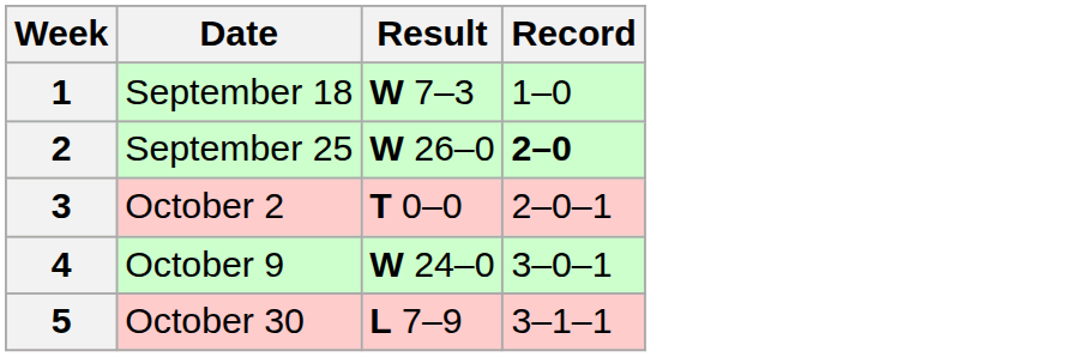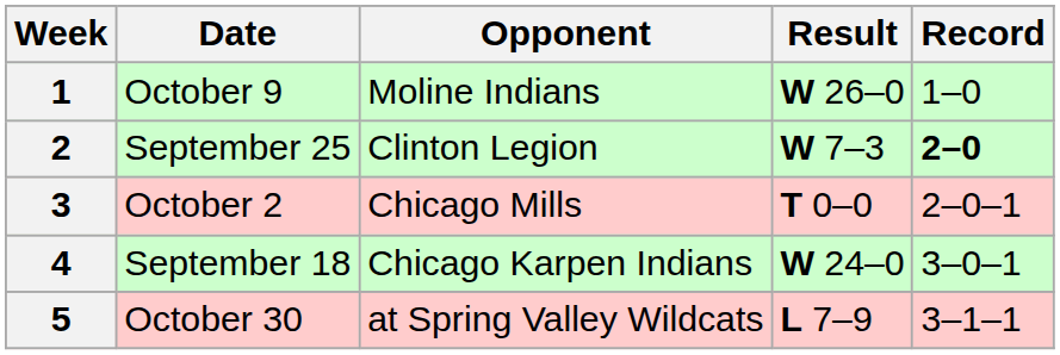 <table class="wikitable">
 <tr>
 <th>Week</th>
 <th>Date</th>
+<th>Opponent</th>
 <th>Result</th>
 <th>Record</th>
 </tr>
 <tr style="background:#cfc">
 <th>1</th>
-<td>September 18</td>
-<td><strong>W</strong> 7–3</td>
+<td>October 9</td>
+<td>Moline Indians</td>
+<td><strong>W</strong> 26–0</td>
 <td>1–0</td>
 </tr>
 <tr style="background:#cfc">
 <th>2</th>
 <td>September 25</td>
-<td><strong>W</strong> 26–0</td>
+<td>Clinton Legion</td>
+<td><strong>W</strong> 7–3</td>
 <td><strong>2–0</strong></td>
 </tr>
 <tr style="background:#fcc">
 <th>3</th>
 <td>October 2</td>
+<td>Chicago Mills</td>
 <td><strong>T</strong> 0–0</td>
 <td>2–0–1</td>
 </tr>
 <tr style="background:#cfc">
 <th>4</th>
-<td>October 9</td>
+<td>September 18</td>
+<td>Chicago Karpen Indians</td>
 <td><strong>W</strong> 24–0</td>
 <td>3–0–1</td>
 </tr>
 <tr style="background:#fcc">
 <th>5</th>
 <td>October 30</td>
+<td>at Spring Valley Wildcats</td>
 <td><strong>L</strong> 7–9</td>
 <td>3–1–1</td>
 </tr>
 </table>
